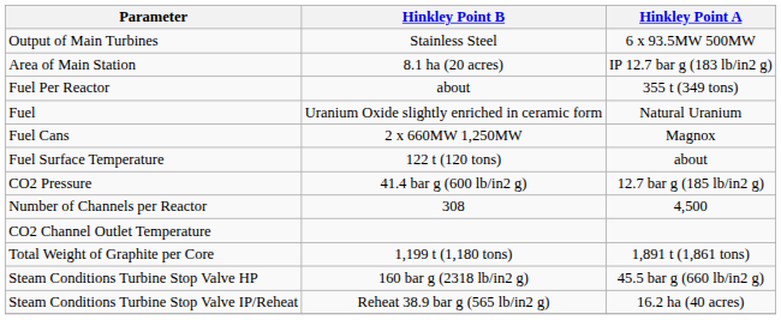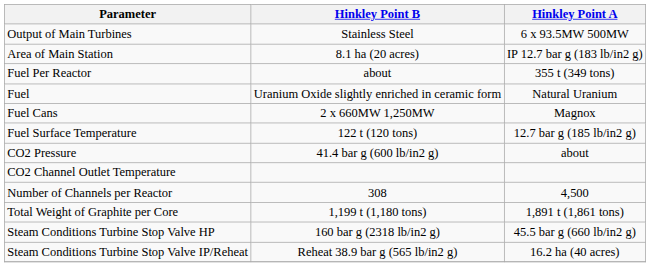 <table class="wikitable">
 <tr>
 <th>Parameter</th>
 <th><a href='#'>Hinkley Point B</a></th>
 <th><a href='#'>Hinkley Point A</a></th>
 </tr>
 <tr>
 <td>Output of Main Turbines</td>
 <td style="text-align:center;">Stainless Steel</td>
 <td style="text-align:center;">6 x 93.5MW 500MW</td>
 </tr>
 <tr>
 <td>Area of Main Station</td>
 <td style="text-align:center;">8.1 ha (20 acres)</td>
 <td style="text-align:center;">IP 12.7 bar g (183 lb/in2 g) </td>
 </tr>
 <tr>
 <td>Fuel Per Reactor</td>
 <td style="text-align:center;">about </td>
 <td style="text-align:center;">355 t (349 tons)</td>
 </tr>
 <tr>
 <td>Fuel</td>
 <td style="text-align:center;">Uranium Oxide slightly enriched in ceramic form</td>
 <td style="text-align:center;">Natural Uranium</td>
 </tr>
 <tr>
 <td>Fuel Cans</td>
 <td style="text-align:center;">2 x 660MW 1,250MW</td>
 <td style="text-align:center;">Magnox</td>
 </tr>
 <tr>
 <td>Fuel Surface Temperature</td>
 <td style="text-align:center;">122 t (120 tons)</td>
-<td style="text-align:center;">about </td>
+<td style="text-align:center;">12.7 bar g (185 lb/in2 g)</td>
 </tr>
 <tr>
 <td>CO2 Pressure</td>
 <td style="text-align:center;">41.4 bar g (600 lb/in2 g)</td>
-<td style="text-align:center;">12.7 bar g (185 lb/in2 g)</td>
+<td style="text-align:center;">about </td>
+</tr>
+<tr>
+<td>CO2 Channel Outlet Temperature</td>
+<td style="text-align:center;"></td>
+<td style="text-align:center;"></td>
 </tr>
 <tr>
 <td>Number of Channels per Reactor</td>
 <td style="text-align:center;">308</td>
 <td style="text-align:center;">4,500</td>
-</tr>
-<tr>
-<td>CO2 Channel Outlet Temperature</td>
-<td style="text-align:center;"></td>
-<td style="text-align:center;"></td>
 </tr>
 <tr>
 <td>Total Weight of Graphite per Core</td>
 <td style="text-align:center;">1,199 t (1,180 tons)</td>
 <td style="text-align:center;">1,891 t (1,861 tons)</td>
 </tr>
 <tr>
 <td>Steam Conditions Turbine Stop Valve HP</td>
 <td style="text-align:center;">160 bar g (2318 lb/in2 g) </td>
 <td style="text-align:center;">45.5 bar g (660 lb/in2 g) </td>
 </tr>
 <tr>
 <td>Steam Conditions Turbine Stop Valve IP/Reheat</td>
 <td style="text-align:center;">Reheat 38.9 bar g (565 lb/in2 g) </td>
 <td style="text-align:center;">16.2 ha (40 acres)</td>
 </tr>
 <tr>
 </tr>
 </table>
